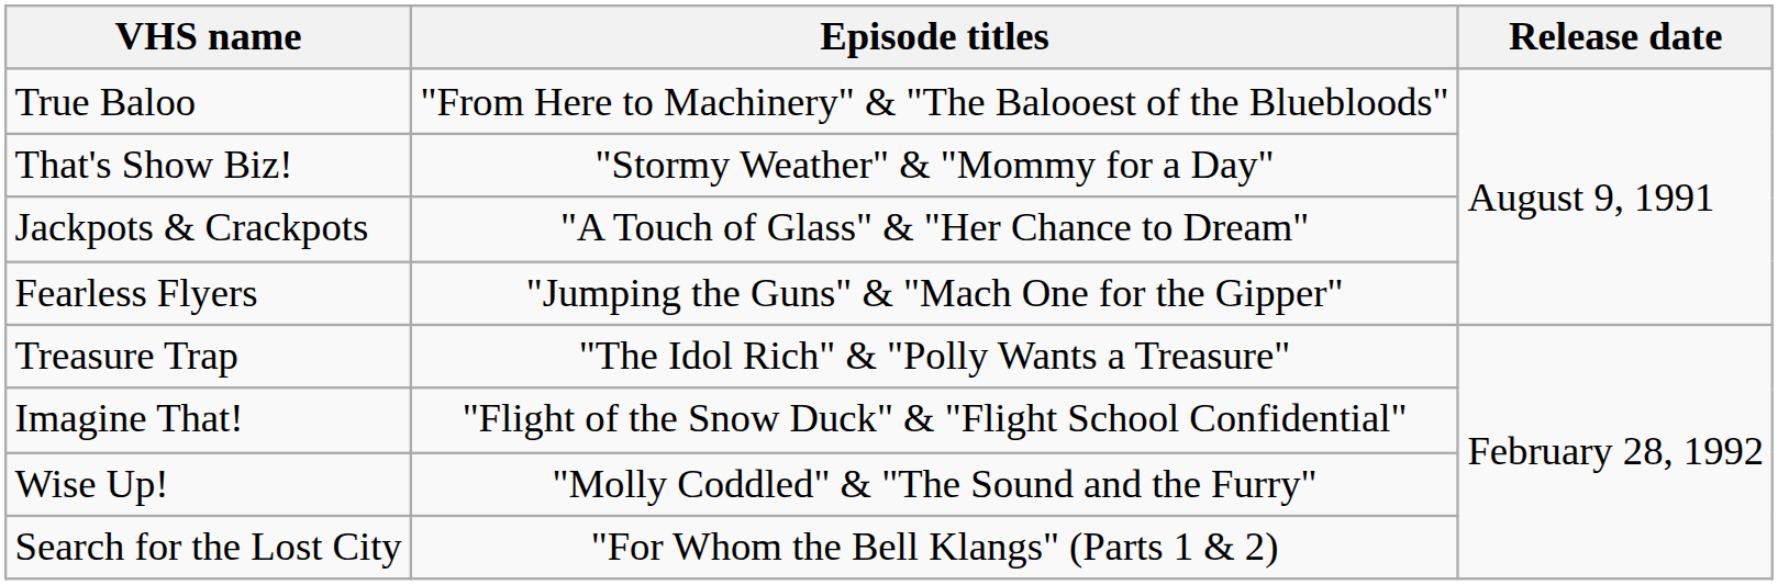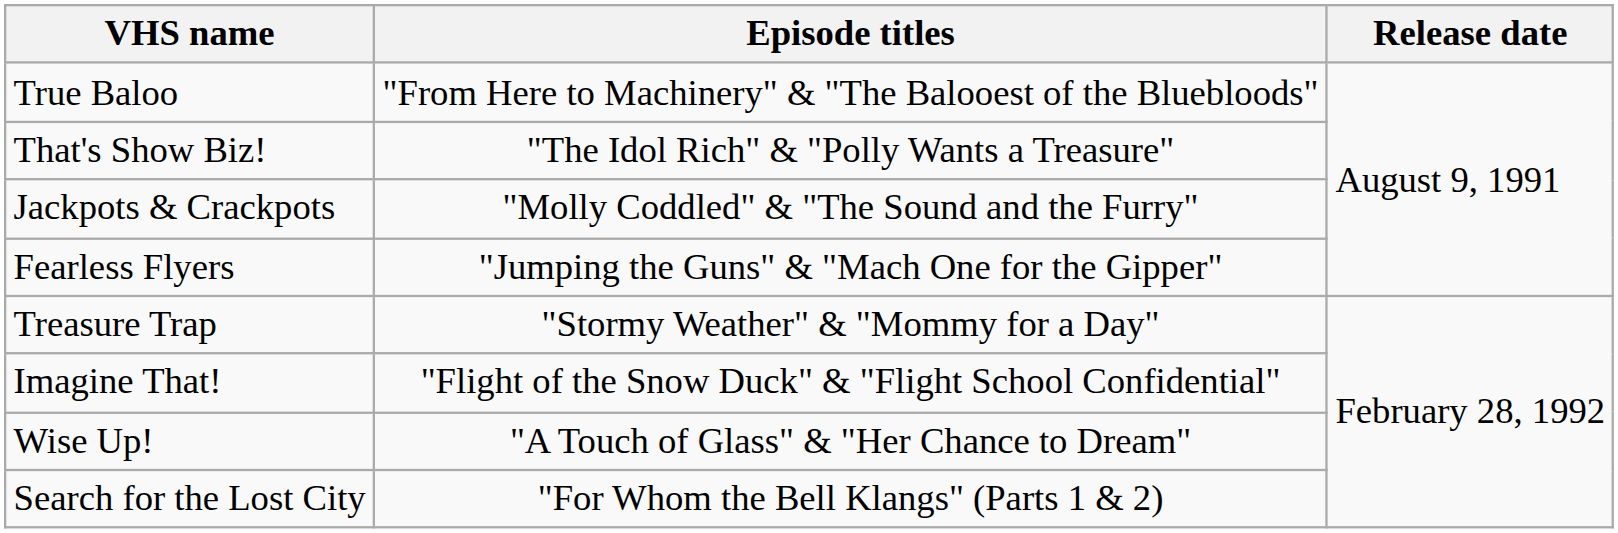 <table class="wikitable">
 <tr>
 <th>VHS name</th>
 <th>Episode titles</th>
 <th>Release date</th>
 </tr>
 <tr>
 <td>True Baloo</td>
 <td style="text-align:center;">"From Here to Machinery" & "The Balooest of the Bluebloods"</td>
 <td rowspan="4">August 9, 1991</td>
 </tr>
 <tr>
 <td>That's Show Biz!</td>
-<td style="text-align:center;">"Stormy Weather" & "Mommy for a Day"</td>
+<td style="text-align:center;">"The Idol Rich" & "Polly Wants a Treasure"</td>
 </tr>
 <tr>
 <td>Jackpots & Crackpots</td>
-<td style="text-align:center;">"A Touch of Glass" & "Her Chance to Dream"</td>
+<td style="text-align:center;">"Molly Coddled" & "The Sound and the Furry"</td>
 </tr>
 <tr>
 <td>Fearless Flyers</td>
 <td style="text-align:center;">"Jumping the Guns" & "Mach One for the Gipper"</td>
 </tr>
 <tr>
 <td>Treasure Trap</td>
-<td style="text-align:center;">"The Idol Rich" & "Polly Wants a Treasure"</td>
+<td style="text-align:center;">"Stormy Weather" & "Mommy for a Day"</td>
 <td rowspan="4">February 28, 1992</td>
 </tr>
 <tr>
 <td>Imagine That!</td>
 <td style="text-align:center;">"Flight of the Snow Duck" & "Flight School Confidential"</td>
 </tr>
 <tr>
 <td>Wise Up!</td>
-<td style="text-align:center;">"Molly Coddled" & "The Sound and the Furry"</td>
+<td style="text-align:center;">"A Touch of Glass" & "Her Chance to Dream"</td>
 </tr>
 <tr>
 <td>Search for the Lost City</td>
 <td style="text-align:center;">"For Whom the Bell Klangs" (Parts 1 & 2)</td>
 </tr>
 </table>
